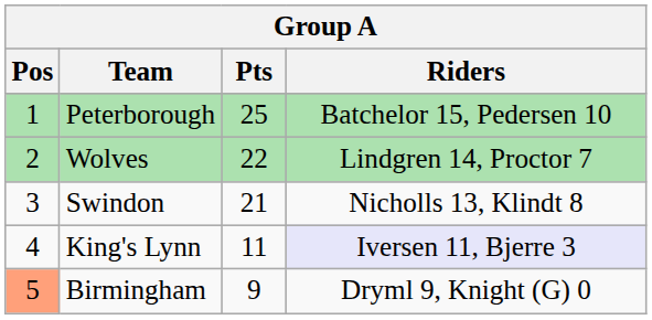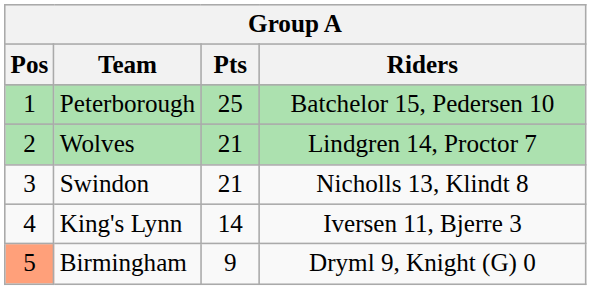 <table class="wikitable">
 <tr>
 <th colspan="4">Group A</th>
 </tr>
 <tr>
 <th width=20>Pos</th>
 <th width=80>Team</th>
 <th width=30>Pts</th>
 <th width=200>Riders</th>
 </tr>
 <tr align=center style="background:#ACE1AF;">
 <td>1</td>
 <td align=left>Peterborough</td>
 <td>25</td>
 <td>Batchelor 15, Pedersen 10</td>
 </tr>
 <tr align=center  style="background:#ACE1AF;">
 <td>2</td>
 <td align=left>Wolves</td>
-<td>22</td>
+<td>21</td>
 <td>Lindgren 14, Proctor 7</td>
 </tr>
 <tr align=center>
 <td>3</td>
 <td align=left>Swindon</td>
 <td>21</td>
 <td>Nicholls 13, Klindt 8</td>
 </tr>
 <tr align=center>
 <td>4</td>
 <td align=left>King's Lynn</td>
-<td>11</td>
-<td style="background: lavender;">Iversen 11, Bjerre 3</td>
+<td>14</td>
+<td>Iversen 11, Bjerre 3</td>
 </tr>
 <tr align=center>
 <td style="background: lightsalmon;">5</td>
 <td align=left>Birmingham</td>
 <td>9</td>
 <td>Dryml 9, Knight (G) 0</td>
 </tr>
 </table>
